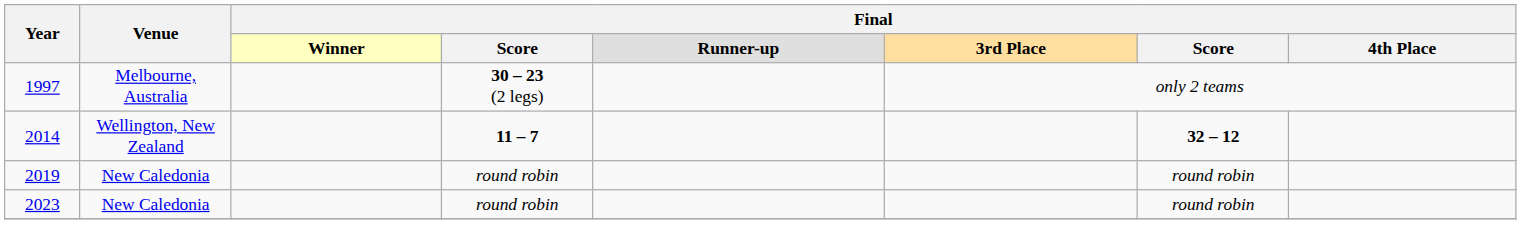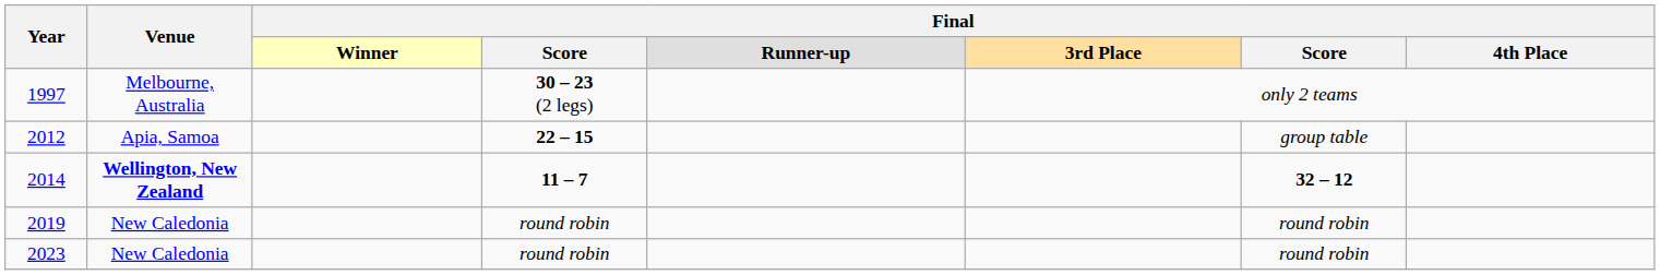 <table class="wikitable" style="font-size: 90%; text-align: center;">
 <tr>
 <th rowspan="2" width="5%">Year</th>
 <th rowspan="2" width="10%">Venue</th>
 <th colspan="6">Final</th>
 </tr>
 <tr>
 <td style="text-align:center;background:#ffffbf;"><strong>Winner</strong></td>
 <th width="10%">Score</th>
 <td style="text-align:center; background:#dfdfdf;"><strong>Runner-up</strong></td>
 <td style="text-align:center; background:#ffdf9f;"><strong>3rd Place</strong></td>
 <th width="10%">Score</th>
 <th width="15%">4th Place</th>
 </tr>
 <tr>
 <td><a href='#'>1997</a></td>
 <td><a href='#'>Melbourne, Australia</a></td>
 <td></td>
 <td><strong>30 – 23</strong><br>(2 legs)</td>
 <td></td>
 <td colspan=3><em>only 2 teams</em></td>
 </tr>
 <tr>
+<td><a href='#'>2012</a></td>
+<td><a href='#'>Apia, Samoa</a></td>
+<td></td>
+<td><strong>22 – 15</strong></td>
+<td></td>
+<td></td>
+<td><em>group table</em></td>
+<td></td>
+</tr>
+<tr>
 <td><a href='#'>2014</a></td>
-<td><a href='#'>Wellington, New Zealand</a></td>
+<td><strong><a href='#'>Wellington, New Zealand</a></strong></td>
 <td></td>
 <td><strong>11 – 7</strong></td>
 <td></td>
 <td></td>
 <td><strong>32 – 12</strong></td>
 <td></td>
 </tr>
 <tr>
 <td><a href='#'>2019</a></td>
 <td><a href='#'>New Caledonia</a></td>
 <td></td>
 <td><em>round robin</em></td>
 <td></td>
 <td></td>
 <td><em>round robin</em></td>
 <td></td>
 </tr>
 <tr>
 <td><a href='#'>2023</a></td>
 <td><a href='#'>New Caledonia</a></td>
 <td></td>
 <td><em>round robin</em></td>
 <td></td>
 <td></td>
 <td><em>round robin</em></td>
 <td></td>
 </tr>
 <tr>
 </tr>
 </table>
